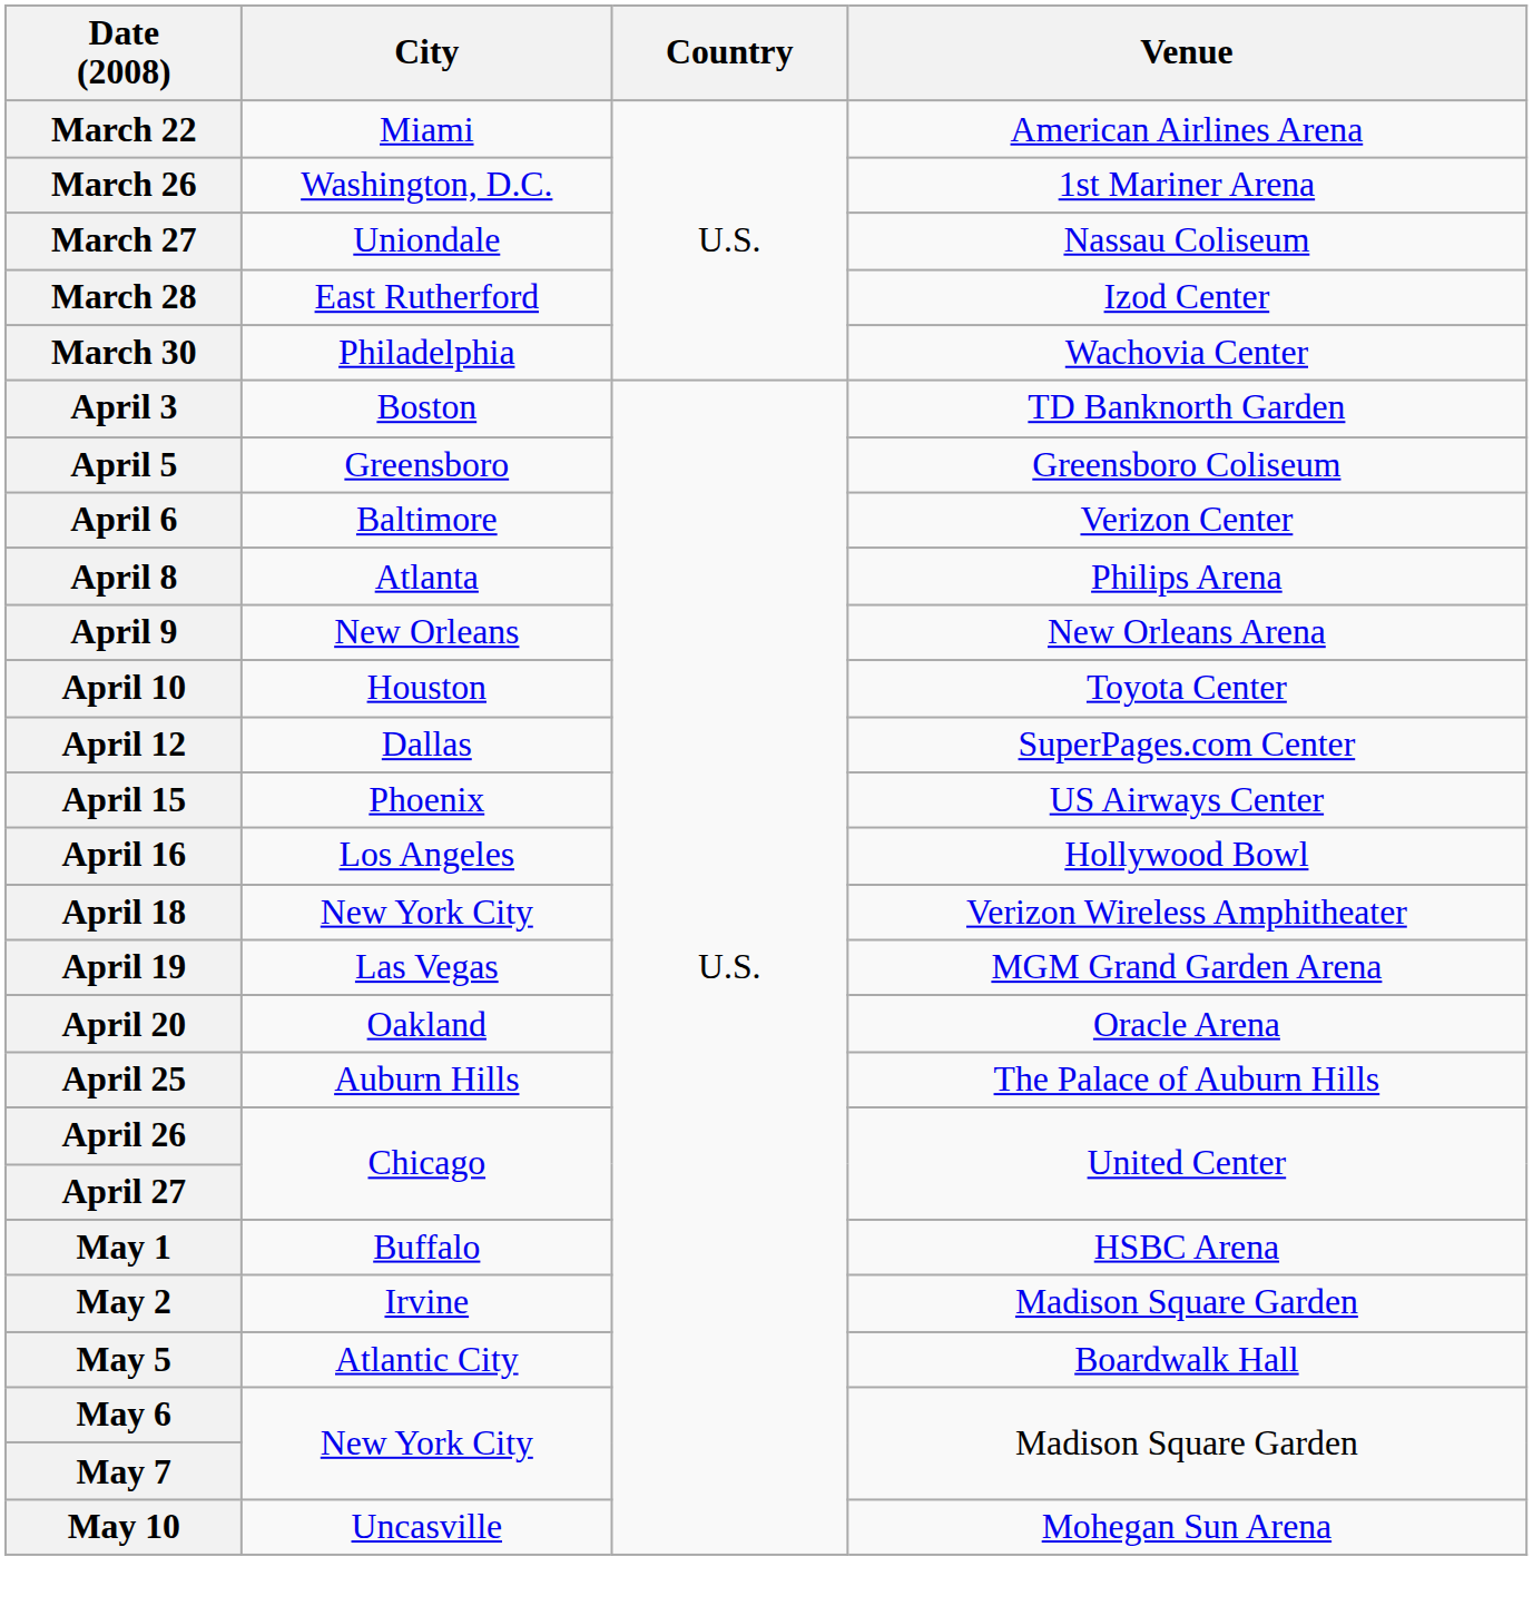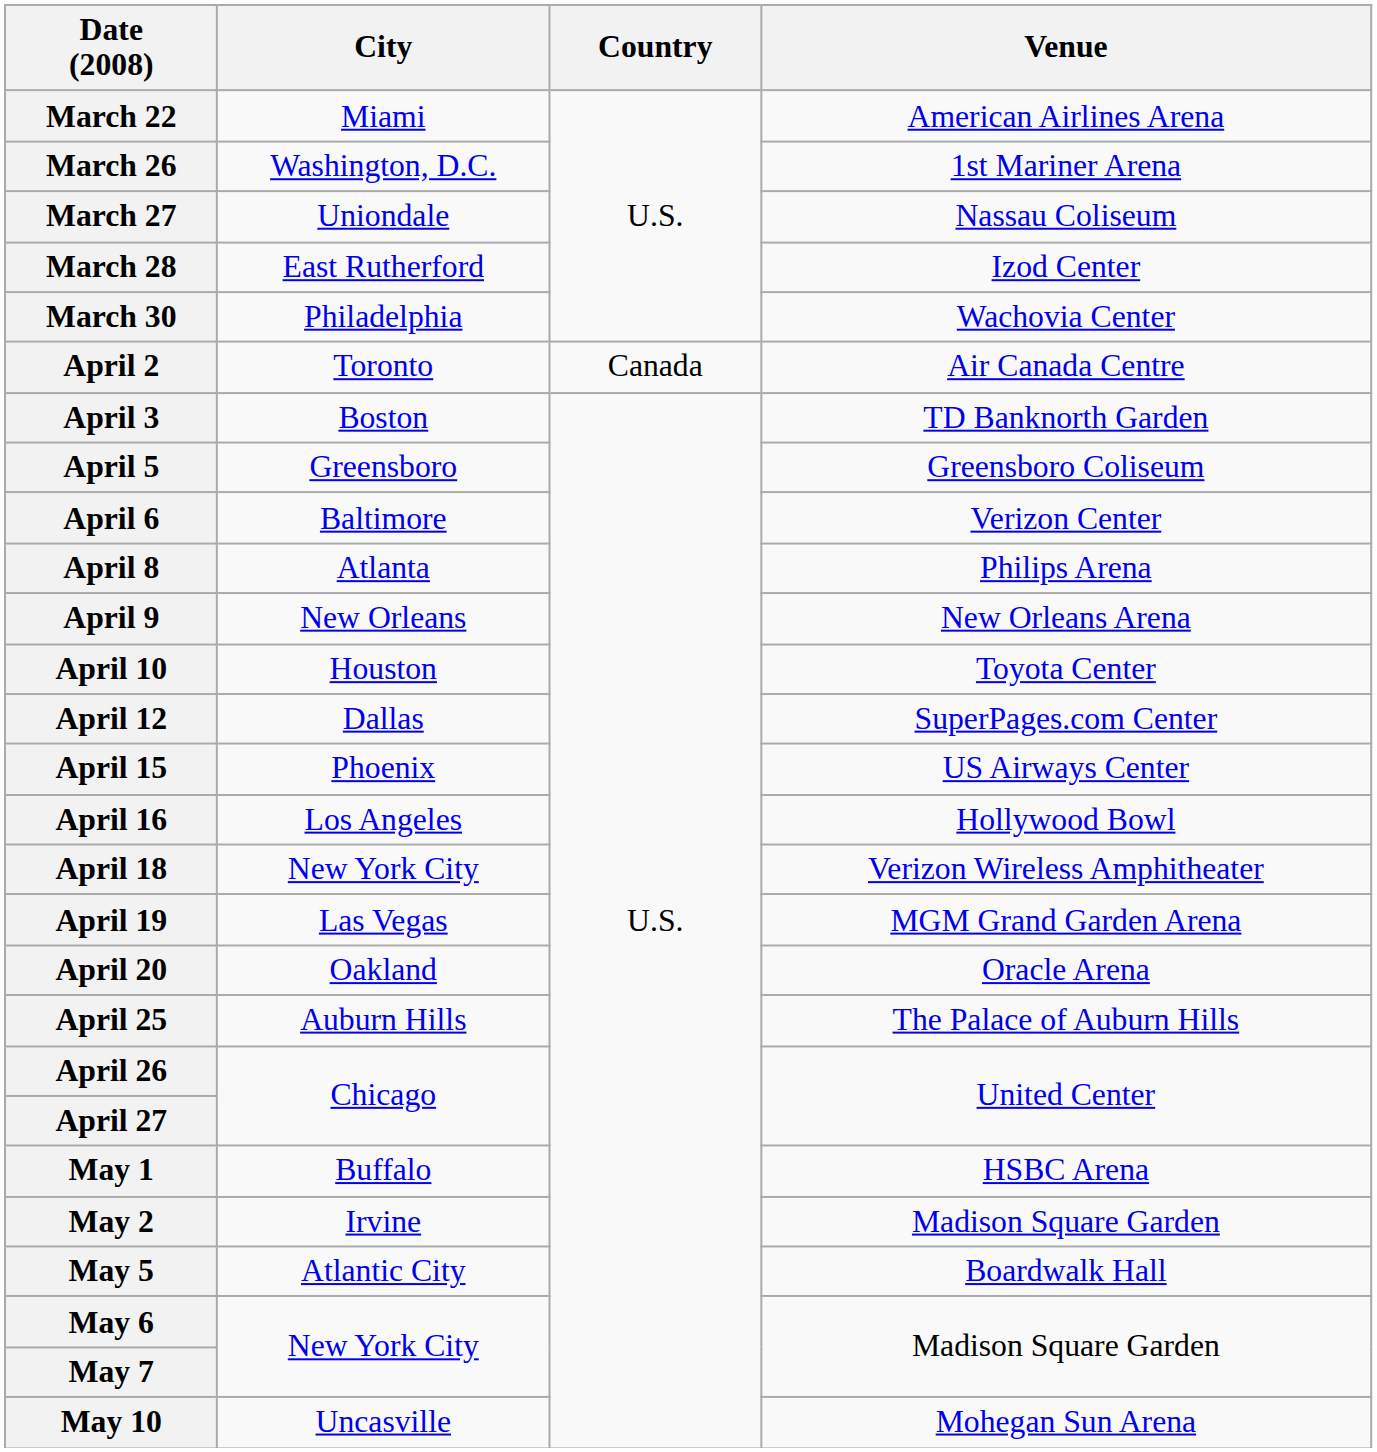 <table class="wikitable plainrowheaders" style="text-align:center;">
 <tr>
 <th style="width: 100px;">Date<br>(2008)</th>
 <th style="width: 160px;">City</th>
 <th style="width: 100px;">Country</th>
 <th style="width: 300px;">Venue</th>
 </tr>
 <tr>
 <th scope="row">March 22</th>
 <td><a href='#'>Miami</a></td>
 <td rowspan=5>U.S.</td>
 <td><a href='#'>American Airlines Arena</a></td>
 </tr>
 <tr>
 <th scope="row">March 26</th>
 <td><a href='#'>Washington, D.C.</a></td>
 <td><a href='#'>1st Mariner Arena</a></td>
 </tr>
 <tr>
 <th scope="row">March 27</th>
 <td><a href='#'>Uniondale</a></td>
 <td><a href='#'>Nassau Coliseum</a></td>
 </tr>
 <tr>
 <th scope="row">March 28</th>
 <td><a href='#'>East Rutherford</a></td>
 <td><a href='#'>Izod Center</a></td>
 </tr>
 <tr>
 <th scope="row">March 30</th>
 <td><a href='#'>Philadelphia</a></td>
 <td><a href='#'>Wachovia Center</a></td>
+</tr>
+<tr>
+<th scope="row">April 2</th>
+<td><a href='#'>Toronto</a></td>
+<td>Canada</td>
+<td><a href='#'>Air Canada Centre</a></td>
 </tr>
 <tr>
 <th scope="row">April 3</th>
 <td><a href='#'>Boston</a></td>
 <td rowspan="21">U.S.</td>
 <td><a href='#'>TD Banknorth Garden</a></td>
 </tr>
 <tr>
 <th scope="row">April 5</th>
 <td><a href='#'>Greensboro</a></td>
 <td><a href='#'>Greensboro Coliseum</a></td>
 </tr>
 <tr>
 <th scope="row">April 6</th>
 <td><a href='#'>Baltimore</a></td>
 <td><a href='#'>Verizon Center</a></td>
 </tr>
 <tr>
 <th scope="row">April 8</th>
 <td><a href='#'>Atlanta</a></td>
 <td><a href='#'>Philips Arena</a></td>
 </tr>
 <tr>
 <th scope="row">April 9</th>
 <td><a href='#'>New Orleans</a></td>
 <td><a href='#'>New Orleans Arena</a></td>
 </tr>
 <tr>
 <th scope="row">April 10</th>
 <td><a href='#'>Houston</a></td>
 <td><a href='#'>Toyota Center</a></td>
 </tr>
 <tr>
 <th scope="row">April 12</th>
 <td><a href='#'>Dallas</a></td>
 <td><a href='#'>SuperPages.com Center</a></td>
 </tr>
 <tr>
 <th scope="row">April 15</th>
 <td><a href='#'>Phoenix</a></td>
 <td><a href='#'>US Airways Center</a></td>
 </tr>
 <tr>
 <th scope="row">April 16</th>
 <td><a href='#'>Los Angeles</a></td>
 <td><a href='#'>Hollywood Bowl</a></td>
 </tr>
 <tr>
 <th scope="row">April 18</th>
 <td><a href='#'>New York City</a></td>
 <td><a href='#'>Verizon Wireless Amphitheater</a></td>
 </tr>
 <tr>
 <th scope="row">April 19</th>
 <td><a href='#'>Las Vegas</a></td>
 <td><a href='#'>MGM Grand Garden Arena</a></td>
 </tr>
 <tr>
 <th scope="row">April 20</th>
 <td><a href='#'>Oakland</a></td>
 <td><a href='#'>Oracle Arena</a></td>
 </tr>
 <tr>
 <th scope="row">April 25</th>
 <td><a href='#'>Auburn Hills</a></td>
 <td><a href='#'>The Palace of Auburn Hills</a></td>
 </tr>
 <tr>
 <th scope="row">April 26</th>
 <td rowspan=2><a href='#'>Chicago</a></td>
 <td rowspan=2><a href='#'>United Center</a></td>
 </tr>
 <tr>
 <th scope="row">April 27</th>
 </tr>
 <tr>
 <th scope="row">May 1</th>
 <td><a href='#'>Buffalo</a></td>
 <td><a href='#'>HSBC Arena</a></td>
 </tr>
 <tr>
 <th scope="row">May 2</th>
 <td><a href='#'>Irvine</a></td>
 <td><a href='#'>Madison Square Garden</a></td>
 </tr>
 <tr>
 <th scope="row">May 5</th>
 <td><a href='#'>Atlantic City</a></td>
 <td><a href='#'>Boardwalk Hall</a></td>
 </tr>
 <tr>
 <th scope="row">May 6</th>
 <td rowspan=2><a href='#'>New York City</a></td>
 <td rowspan=2>Madison Square Garden</td>
 </tr>
 <tr>
 <th scope="row">May 7</th>
 </tr>
 <tr>
 <th scope="row">May 10</th>
 <td><a href='#'>Uncasville</a></td>
 <td><a href='#'>Mohegan Sun Arena</a></td>
 </tr>
 </table>
